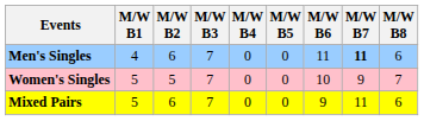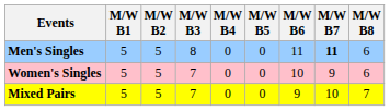 <table class="wikitable" style="font-size:85%; ">
 <tr>
 <th width=100>Events</th>
 <th width=20>M/W B1</th>
 <th width=20>M/W B2</th>
 <th width=20>M/W B3</th>
 <th width=20>M/W B4</th>
 <th width=20>M/W B5</th>
 <th width=20>M/W B6</th>
 <th width=20>M/W B7</th>
 <th width=20>M/W B8</th>
 </tr>
 <tr bgcolor=#9acdff>
 <td><strong>Men's Singles</strong></td>
-<td align=center>4</td>
-<td align=center>6</td>
-<td align=center>7</td>
+<td align=center>5</td>
+<td align=center>5</td>
+<td align=center>8</td>
 <td align=center>0</td>
 <td align=center>0</td>
 <td align=center>11</td>
 <td align=center><strong>11</strong></td>
 <td align=center>6</td>
 </tr>
 <tr bgcolor=pink>
 <td><strong>Women's Singles</strong></td>
 <td align=center>5</td>
 <td align=center>5</td>
 <td align=center>7</td>
 <td align=center>0</td>
 <td align=center>0</td>
 <td align=center>10</td>
 <td align=center>9</td>
-<td align=center>7</td>
+<td align=center>6</td>
 </tr>
 <tr bgcolor=yellow>
 <td><strong>Mixed Pairs</strong></td>
 <td align=center>5</td>
-<td align=center>6</td>
+<td align=center>5</td>
 <td align=center>7</td>
 <td align=center>0</td>
 <td align=center>0</td>
 <td align=center>9</td>
-<td align=center>11</td>
-<td align=center>6</td>
+<td align=center>10</td>
+<td align=center>7</td>
 </tr>
 </table>
